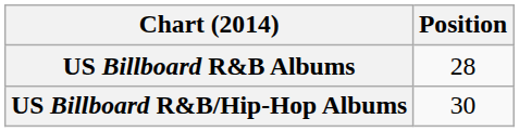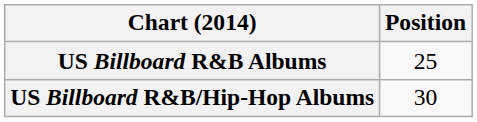 <table class="wikitable plainrowheaders" style="text-align:center;">
 <tr>
 <th scope="col">Chart (2014)</th>
 <th scope="col">Position</th>
 </tr>
 <tr>
 <th scope="row">US <em>Billboard</em> R&B Albums</th>
-<td style="text-align:center;">28</td>
+<td style="text-align:center;">25</td>
 </tr>
 <tr>
 <th scope="row">US <em>Billboard</em> R&B/Hip-Hop Albums</th>
 <td style="text-align:center;">30</td>
 </tr>
 </table>
